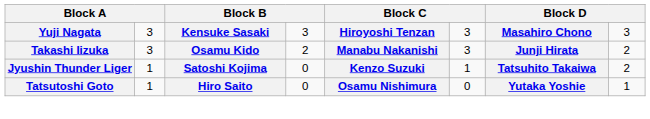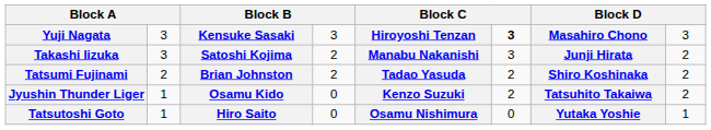 <table class="wikitable" style="margin: 1em auto 1em auto;text-align:center">
 <tr>
 <th colspan="2" style="width:25%">Block A</th>
 <th colspan="2" style="width:25%">Block B</th>
 <th colspan="2" style="width:25%">Block C</th>
 <th colspan="2" style="width:25%">Block D</th>
 </tr>
 <tr>
 <th><a href='#'>Yuji Nagata</a></th>
 <td style="width:35px">3</td>
 <th><a href='#'>Kensuke Sasaki</a></th>
 <td style="width:35px">3</td>
 <th><a href='#'>Hiroyoshi Tenzan</a></th>
-<td style="width:35px">3</td>
+<td style="width:35px"><strong>3</strong></td>
 <th><a href='#'>Masahiro Chono</a></th>
 <td style="width:35px">3</td>
 </tr>
 <tr>
 <th><a href='#'>Takashi Iizuka</a></th>
 <td>3</td>
-<th><a href='#'>Osamu Kido</a></th>
+<th><a href='#'>Satoshi Kojima</a></th>
 <td>2</td>
 <th><a href='#'>Manabu Nakanishi</a></th>
 <td>3</td>
 <th><a href='#'>Junji Hirata</a></th>
 <td>2</td>
 </tr>
 <tr>
+<th><a href='#'>Tatsumi Fujinami</a></th>
+<td>2</td>
+<th><a href='#'>Brian Johnston</a></th>
+<td>2</td>
+<th><a href='#'>Tadao Yasuda</a></th>
+<td>2</td>
+<th><a href='#'>Shiro Koshinaka</a></th>
+<td>2</td>
+</tr>
+<tr>
 <th><a href='#'>Jyushin Thunder Liger</a></th>
 <td>1</td>
-<th><a href='#'>Satoshi Kojima</a></th>
+<th><a href='#'>Osamu Kido</a></th>
 <td>0</td>
 <th><a href='#'>Kenzo Suzuki</a></th>
-<td>1</td>
+<td>2</td>
 <th><a href='#'>Tatsuhito Takaiwa</a></th>
 <td>2</td>
 </tr>
 <tr>
 <th><a href='#'>Tatsutoshi Goto</a></th>
 <td>1</td>
 <th><a href='#'>Hiro Saito</a></th>
 <td>0</td>
 <th><a href='#'>Osamu Nishimura</a></th>
 <td>0</td>
 <th><a href='#'>Yutaka Yoshie</a></th>
 <td>1</td>
 </tr>
 </table>
